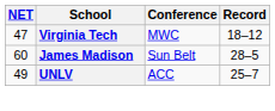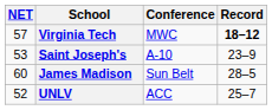 <table class="wikitable sortable plainrowheaders">
 <tr>
 <th scope="col"><a href='#'>NET</a></th>
 <th scope="col" style="width:130px;">School</th>
 <th scope="col">Conference</th>
 <th scope="col">Record</th>
 </tr>
 <tr>
-<td align=center>47</td>
+<td align=center>57</td>
 <th scope="row" style="text-align:left"><a href='#'>Virginia Tech</a></th>
 <td><a href='#'>MWC</a></td>
-<td align=center>18–12</td>
+<td align=center><strong>18–12</strong></td>
+</tr>
+<tr>
+<td align=center>53</td>
+<th scope="row" style="text-align:left"><a href='#'>Saint Joseph's</a></th>
+<td><a href='#'>A-10</a></td>
+<td align=center>23–9</td>
 </tr>
 <tr>
 <td align=center>60</td>
 <th scope="row" style="text-align:left"><a href='#'>James Madison</a></th>
 <td><a href='#'>Sun Belt</a></td>
 <td align=center>28–5</td>
 </tr>
 <tr>
-<td align=center>49</td>
+<td align=center>52</td>
 <th scope="row" style="text-align:left"><a href='#'>UNLV</a></th>
 <td><a href='#'>ACC</a></td>
 <td align=center>25–7</td>
 </tr>
 </table>
